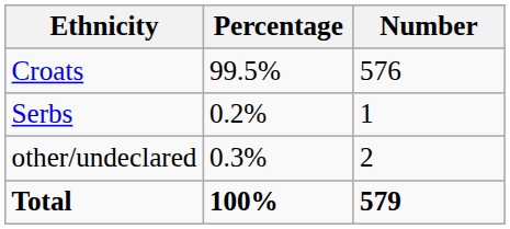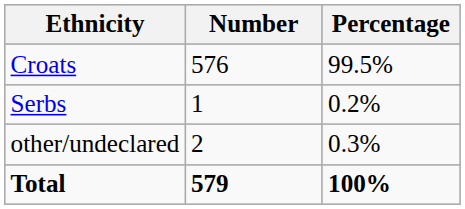 <table class="wikitable">
 <tr>
 <th width="100px">Ethnicity</th>
+<th width="80px">Number</th>
 <th width="80px">Percentage</th>
-<th width="80px">Number</th>
 </tr>
 <tr>
 <td><a href='#'>Croats</a></td>
+<td>576</td>
 <td>99.5%</td>
-<td>576</td>
 </tr>
 <tr>
 <td><a href='#'>Serbs</a></td>
+<td>1</td>
 <td>0.2%</td>
-<td>1</td>
 </tr>
 <tr>
 <td>other/undeclared</td>
+<td>2</td>
 <td>0.3%</td>
-<td>2</td>
 </tr>
 <tr>
 <td><strong>Total</strong></td>
+<td><strong>579</strong></td>
 <td><strong>100%</strong></td>
-<td><strong>579</strong></td>
 </tr>
 </table>
